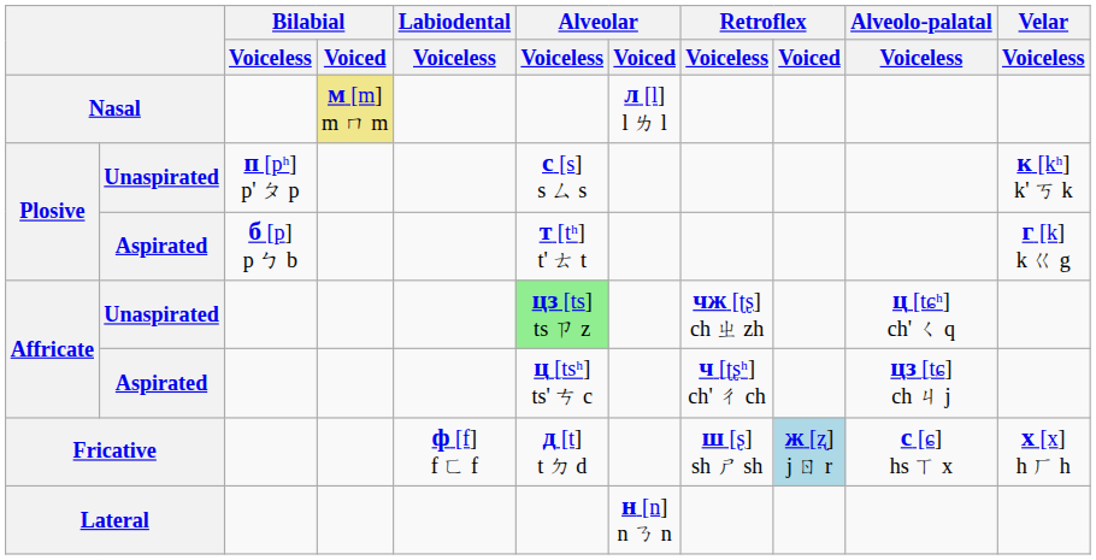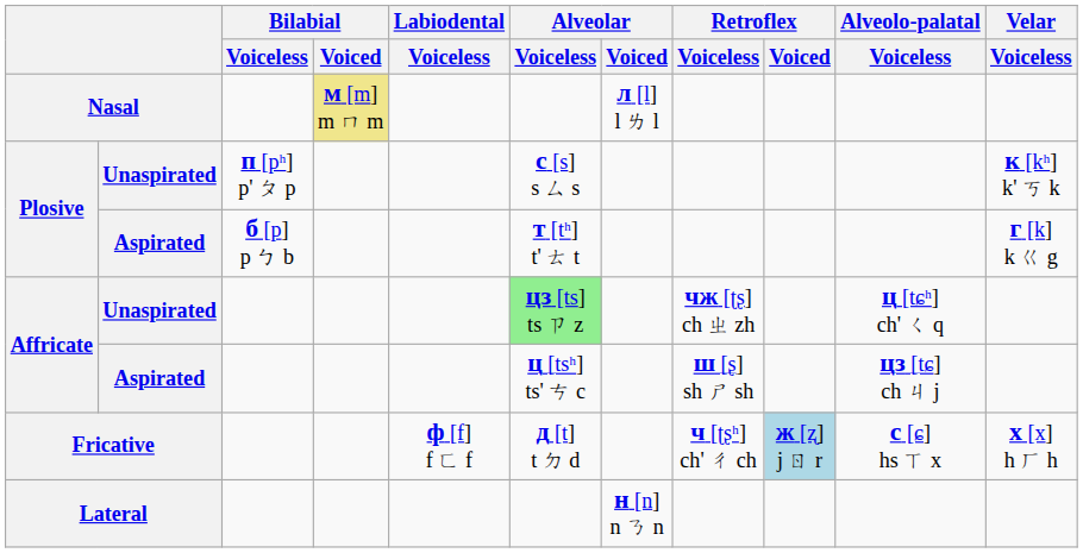 <table class=wikitable style="text-align:center;">
 <tr>
 <th rowspan=2 colspan=2></th>
 <th colspan=2><a href='#'>Bilabial</a></th>
 <th><a href='#'>Labiodental</a></th>
 <th colspan=2><a href='#'>Alveolar</a></th>
 <th colspan=2><a href='#'>Retroflex</a></th>
 <th><a href='#'>Alveolo-palatal</a></th>
 <th><a href='#'>Velar</a></th>
 </tr>
 <tr>
 <th><a href='#'>Voiceless</a></th>
 <th><a href='#'>Voiced</a></th>
 <th><a href='#'>Voiceless</a></th>
 <th><a href='#'>Voiceless</a></th>
 <th><a href='#'>Voiced</a></th>
 <th><a href='#'>Voiceless</a></th>
 <th><a href='#'>Voiced</a></th>
 <th><a href='#'>Voiceless</a></th>
 <th><a href='#'>Voiceless</a></th>
 </tr>
 <tr>
 <th colspan=2><a href='#'>Nasal</a></th>
 <td></td>
 <td style="background: khaki;"><a href='#'><strong><big>м</big></strong> [m</a>]<br>m ㄇ m</td>
 <td></td>
 <td></td>
 <td><a href='#'><strong><big>л</big></strong> [l</a>]<br>l ㄌ l</td>
 <td></td>
 <td></td>
 <td></td>
 <td></td>
 </tr>
 <tr>
 <th rowspan=2><a href='#'>Plosive</a></th>
 <th><a href='#'>Unaspirated</a></th>
 <td><a href='#'><strong><big>п</big></strong> [pʰ</a>]<br>p' ㄆ p</td>
 <td></td>
 <td></td>
 <td><a href='#'><strong><big>с</big></strong> [s</a>]<br>s ㄙ s</td>
 <td></td>
 <td></td>
 <td></td>
 <td></td>
 <td><a href='#'><strong><big>к</big></strong> [kʰ</a>]<br>k' ㄎ k</td>
 </tr>
 <tr>
 <th><a href='#'>Aspirated</a></th>
 <td><a href='#'><strong><big>б</big></strong> [p</a>]<br>p ㄅ b</td>
 <td></td>
 <td></td>
 <td><a href='#'><strong><big>т</big></strong> [tʰ</a>]<br>t' ㄊ t</td>
 <td></td>
 <td></td>
 <td></td>
 <td></td>
 <td><a href='#'><strong><big>г</big></strong> [k</a>]<br>k ㄍ g</td>
 </tr>
 <tr>
 <th rowspan=2><a href='#'>Affricate</a></th>
 <th><a href='#'>Unaspirated</a></th>
 <td></td>
 <td></td>
 <td></td>
 <td style="background: lightgreen;"><a href='#'><strong><big>цз</big></strong> [ts</a>]<br>ts ㄗ z</td>
 <td></td>
 <td><a href='#'><strong><big>чж</big></strong> [ʈʂ</a>]<br>ch ㄓ zh</td>
 <td></td>
 <td><a href='#'><strong><big>ц</big></strong> [tɕʰ</a>]<br>ch' ㄑ q</td>
 <td></td>
 </tr>
 <tr>
 <th><a href='#'>Aspirated</a></th>
 <td></td>
 <td></td>
 <td></td>
 <td><a href='#'><strong><big>ц</big></strong> [tsʰ</a>]<br>ts' ㄘ c</td>
 <td></td>
-<td><a href='#'><strong><big>ч</big></strong> [ʈʂʰ</a>]<br>ch' ㄔ ch</td>
+<td><a href='#'><strong><big>ш</big></strong> [ʂ</a>]<br>sh ㄕ sh</td>
 <td></td>
 <td><a href='#'><strong><big>цз</big></strong> [tɕ</a>]<br>ch ㄐ j</td>
 <td></td>
 </tr>
 <tr>
 <th colspan=2><a href='#'>Fricative</a></th>
 <td></td>
 <td></td>
 <td><a href='#'><strong><big>ф</big></strong> [f</a>]<br>f ㄈ f</td>
 <td><a href='#'><strong><big>д</big></strong> [t</a>]<br>t ㄉ d</td>
 <td></td>
-<td><a href='#'><strong><big>ш</big></strong> [ʂ</a>]<br>sh ㄕ sh</td>
+<td><a href='#'><strong><big>ч</big></strong> [ʈʂʰ</a>]<br>ch' ㄔ ch</td>
 <td style="background: lightblue;"><a href='#'><strong><big>ж</big></strong> [ʐ</a>]<br>j ㄖ r</td>
 <td><a href='#'><strong><big>с</big></strong> [ɕ</a>]<br>hs ㄒ x</td>
 <td><a href='#'><strong><big>х</big></strong> [x</a>]<br>h ㄏ h</td>
 </tr>
 <tr>
 <th colspan=2><a href='#'>Lateral</a></th>
 <td></td>
 <td></td>
 <td></td>
 <td></td>
 <td><a href='#'><strong><big>н</big></strong> [n</a>]<br>n ㄋ n</td>
 <td></td>
 <td></td>
 <td></td>
 <td></td>
 </tr>
 </table>
